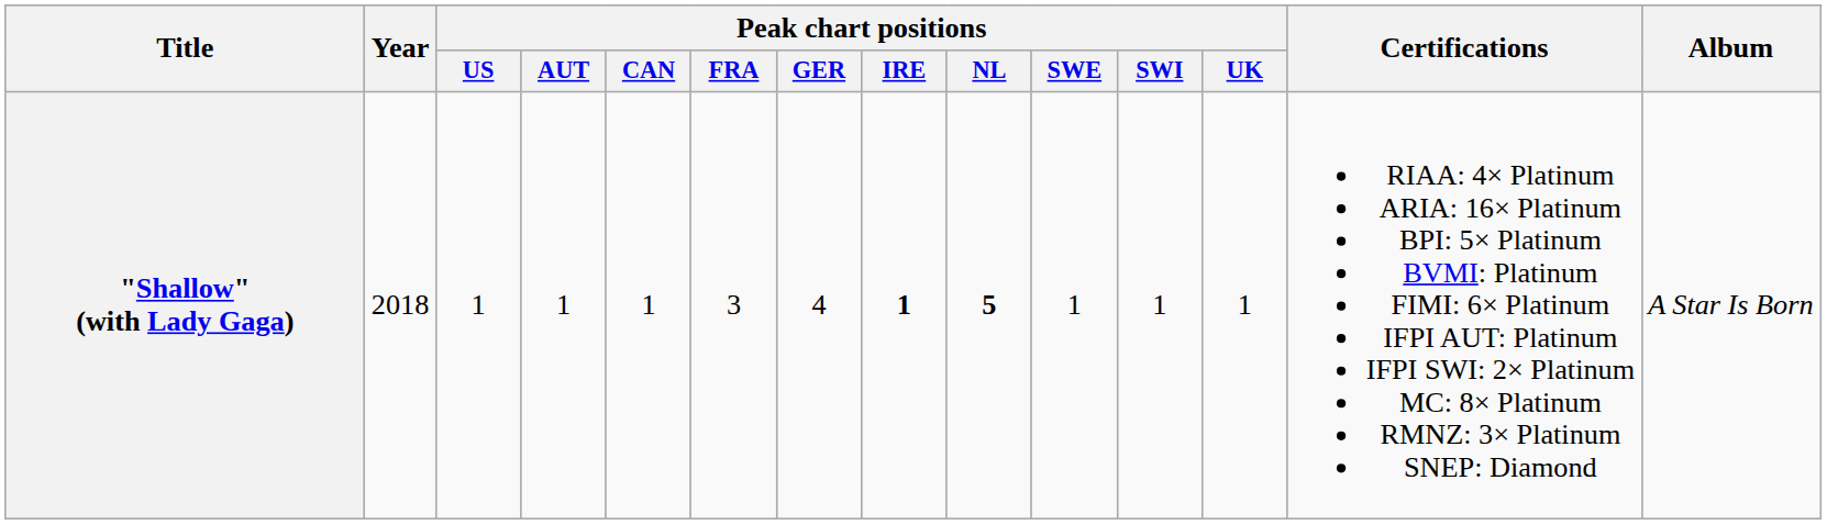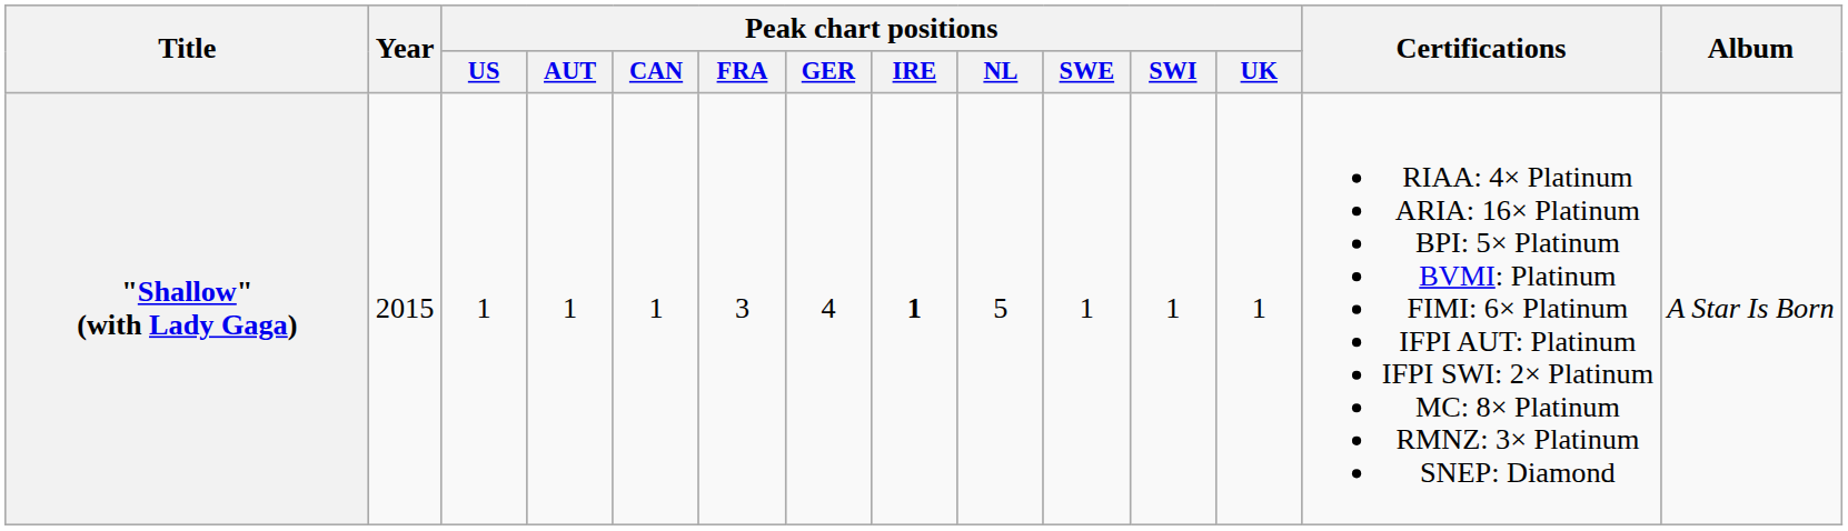 <table class="wikitable plainrowheaders" style="text-align:center;">
 <tr>
 <th scope="col" rowspan="2" style="width:12em;">Title</th>
 <th scope="col" rowspan="2" style="width:1em;">Year</th>
 <th scope="col" colspan="10">Peak chart positions</th>
 <th scope="col" rowspan="2">Certifications</th>
 <th scope="col" rowspan="2">Album</th>
 </tr>
 <tr>
 <th scope="col" style="width:3em;font-size:85%;"><a href='#'>US</a><br></th>
 <th scope="col" style="width:3em;font-size:85%;"><a href='#'>AUT</a><br></th>
 <th scope="col" style="width:3em;font-size:85%;"><a href='#'>CAN</a><br></th>
 <th scope="col" style="width:3em;font-size:85%;"><a href='#'>FRA</a><br></th>
 <th scope="col" style="width:3em;font-size:85%;"><a href='#'>GER</a><br></th>
 <th scope="col" style="width:3em;font-size:85%;"><a href='#'>IRE</a><br></th>
 <th scope="col" style="width:3em;font-size:85%;"><a href='#'>NL</a><br></th>
 <th scope="col" style="width:3em;font-size:85%;"><a href='#'>SWE</a><br></th>
 <th scope="col" style="width:3em;font-size:85%;"><a href='#'>SWI</a><br></th>
 <th scope="col" style="width:3em;font-size:85%;"><a href='#'>UK</a><br></th>
 </tr>
 <tr>
 <th scope="row">"<a href='#'>Shallow</a>"<br><span>(with <a href='#'>Lady Gaga</a>)</span></th>
-<td>2018</td>
+<td>2015</td>
 <td>1</td>
 <td>1</td>
 <td>1</td>
 <td>3</td>
 <td>4</td>
 <td><strong>1</strong></td>
-<td><strong>5</strong></td>
+<td>5</td>
 <td>1</td>
 <td>1</td>
 <td>1</td>
 <td><br><ul><li>RIAA: 4× Platinum</li><li>ARIA: 16× Platinum</li><li>BPI: 5× Platinum</li><li><a href='#'>BVMI</a>: Platinum</li><li>FIMI: 6× Platinum</li><li>IFPI AUT: Platinum</li><li>IFPI SWI: 2× Platinum</li><li>MC: 8× Platinum</li><li>RMNZ: 3× Platinum</li><li>SNEP: Diamond</li></ul></td>
 <td><em>A Star Is Born</em></td>
 </tr>
 </table>
